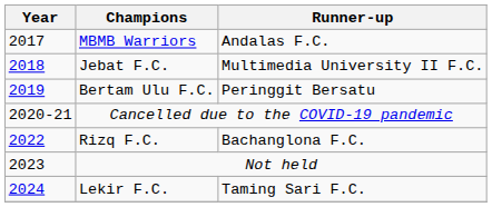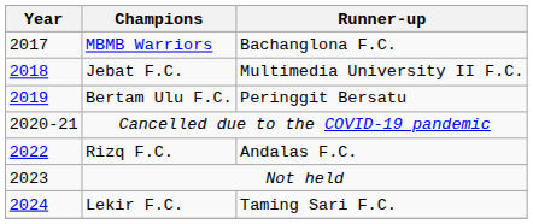 <table class=wikitable>
 <tr>
 <th>Year</th>
 <th>Champions</th>
 <th>Runner-up</th>
 </tr>
 <tr>
 <td>2017</td>
 <td><a href='#'>MBMB Warriors</a></td>
-<td>Andalas F.C.</td>
+<td>Bachanglona F.C.</td>
 </tr>
 <tr>
 <td><a href='#'>2018</a></td>
 <td>Jebat F.C.</td>
 <td>Multimedia University II F.C.</td>
 </tr>
 <tr>
 <td><a href='#'>2019</a></td>
 <td>Bertam Ulu F.C.</td>
 <td>Peringgit Bersatu</td>
 </tr>
 <tr>
 <td>2020-21</td>
 <td colspan="2" align="center"><em>Cancelled due to the <a href='#'>COVID-19 pandemic</a></em></td>
 </tr>
 <tr>
 <td><a href='#'>2022</a></td>
 <td>Rizq F.C.</td>
-<td>Bachanglona F.C.</td>
+<td>Andalas F.C.</td>
 </tr>
 <tr>
 <td>2023</td>
 <td colspan="2" align="center"><em>Not held</em></td>
 </tr>
 <tr>
 <td><a href='#'>2024</a></td>
 <td>Lekir F.C.</td>
 <td>Taming Sari F.C.</td>
 </tr>
 <tr>
 </tr>
 </table>
